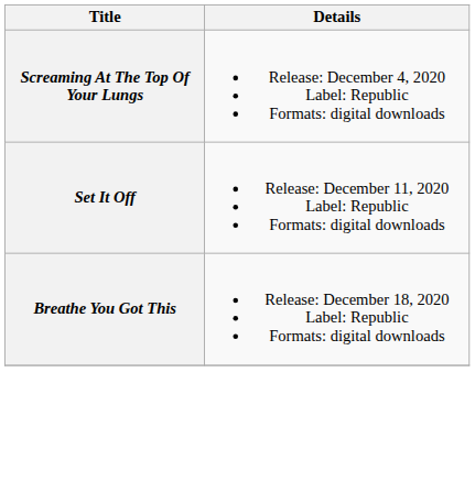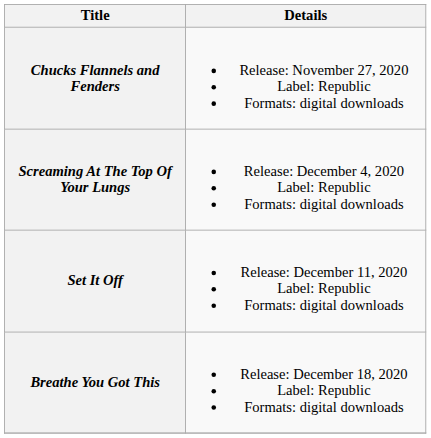 <table class="wikitable plainrowheaders" style="text-align:center">
 <tr>
 <th scope="col"  style="width:12em;">Title</th>
 <th scope="col" style="width:16em;">Details</th>
+</tr>
+<tr>
+<th scope="row"><em>Chucks Flannels and Fenders</em></th>
+<td><br><ul><li>Release: November 27, 2020</li><li>Label: Republic</li><li>Formats: digital downloads</li></ul></td>
 </tr>
 <tr>
 <th scope="row"><em>Screaming At The Top Of Your Lungs</em></th>
 <td><br><ul><li>Release: December 4, 2020</li><li>Label: Republic</li><li>Formats: digital downloads</li></ul></td>
 </tr>
 <tr>
 <th scope="row"><em>Set It Off</em></th>
 <td><br><ul><li>Release: December 11, 2020</li><li>Label: Republic</li><li>Formats: digital downloads</li></ul></td>
 </tr>
 <tr>
 <th scope="row"><em>Breathe You Got This</em></th>
 <td><br><ul><li>Release: December 18, 2020</li><li>Label: Republic</li><li>Formats: digital downloads</li></ul></td>
 </tr>
 <tr>
 </tr>
 </table>
